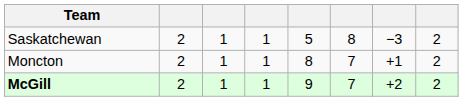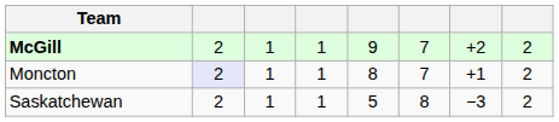 <table class="wikitable" style="text-align:center;">
 <tr>
 <th width=165>Team</th>
 <th width=40></th>
 <th width=40></th>
 <th width=40></th>
 <th width=40></th>
 <th width=40></th>
 <th width=40></th>
 <th width=40></th>
 </tr>
+<tr style="background:#ddffdd">
+<td style="text-align:left;"><strong>McGill</strong></td>
+<td>2</td>
+<td>1</td>
+<td>1</td>
+<td>9</td>
+<td>7</td>
+<td>+2</td>
+<td>2</td>
+</tr>
+<tr>
+<td style="text-align:left;">Moncton</td>
+<td style="background: lavender;">2</td>
+<td>1</td>
+<td>1</td>
+<td>8</td>
+<td>7</td>
+<td>+1</td>
+<td>2</td>
+</tr>
 <tr>
 <td style="text-align:left;">Saskatchewan</td>
 <td>2</td>
 <td>1</td>
 <td>1</td>
 <td>5</td>
 <td>8</td>
 <td>−3</td>
 <td>2</td>
 </tr>
-<tr>
-<td style="text-align:left;">Moncton</td>
-<td>2</td>
-<td>1</td>
-<td>1</td>
-<td>8</td>
-<td>7</td>
-<td>+1</td>
-<td>2</td>
-</tr>
-<tr style="background:#ddffdd">
-<td style="text-align:left;"><strong>McGill</strong></td>
-<td>2</td>
-<td>1</td>
-<td>1</td>
-<td>9</td>
-<td>7</td>
-<td>+2</td>
-<td>2</td>
-</tr>
 </table>
